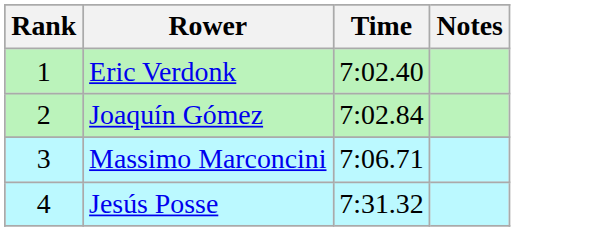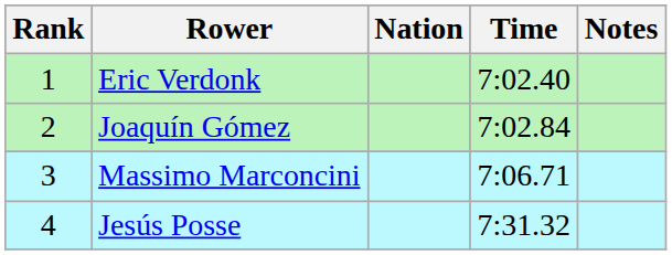 <table class="wikitable sortable" style="text-align:center">
 <tr>
 <th>Rank</th>
 <th>Rower</th>
+<th>Nation</th>
 <th>Time</th>
 <th>Notes</th>
 </tr>
 <tr style="background:#bbf3bb;">
 <td>1</td>
 <td align=left><a href='#'>Eric Verdonk</a></td>
+<td align=left></td>
 <td>7:02.40</td>
 <td></td>
 </tr>
 <tr style="background:#bbf3bb;">
 <td>2</td>
 <td align=left><a href='#'>Joaquín Gómez</a></td>
+<td align=left></td>
 <td>7:02.84</td>
 <td></td>
 </tr>
 <tr bgcolor=bbf9ff>
 <td>3</td>
 <td align=left><a href='#'>Massimo Marconcini</a></td>
+<td align=left></td>
 <td>7:06.71</td>
 <td></td>
 </tr>
 <tr bgcolor=bbf9ff>
 <td>4</td>
 <td align=left><a href='#'>Jesús Posse</a></td>
+<td align=left></td>
 <td>7:31.32</td>
 <td></td>
 </tr>
 </table>
